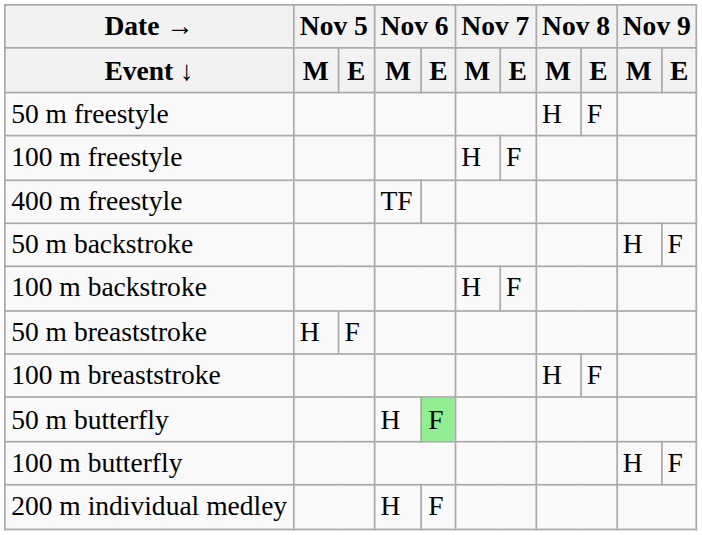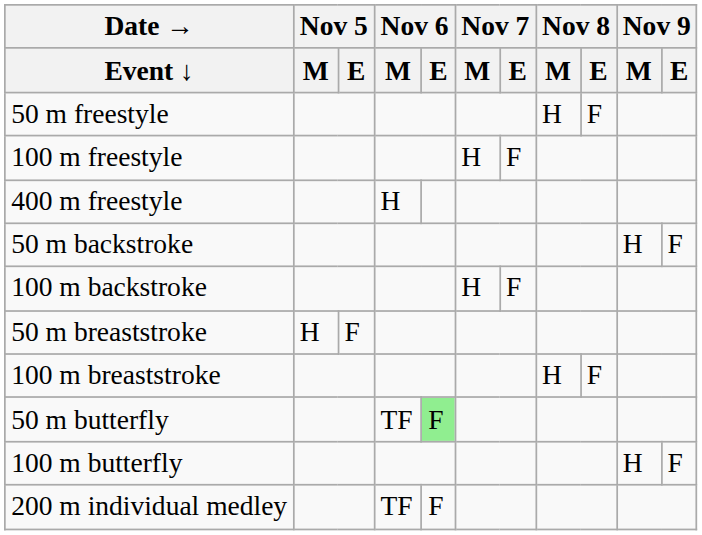 <table class="wikitable swimming-schedule floatleft">
 <tr>
 <th>Date →</th>
 <th colspan="2">Nov 5</th>
 <th colspan="2">Nov 6</th>
 <th colspan="2">Nov 7</th>
 <th colspan="2">Nov 8</th>
 <th colspan="2">Nov 9</th>
 </tr>
 <tr>
 <th>Event   ↓</th>
 <th>M</th>
 <th>E</th>
 <th>M</th>
 <th>E</th>
 <th>M</th>
 <th>E</th>
 <th>M</th>
 <th>E</th>
 <th>M</th>
 <th>E</th>
 </tr>
 <tr>
 <td class="event">50 m freestyle</td>
 <td colspan=2></td>
 <td colspan=2></td>
 <td colspan=2></td>
 <td class="heats">H</td>
 <td class="final">F</td>
 <td colspan=2></td>
 </tr>
 <tr>
 <td class="event">100 m freestyle</td>
 <td colspan=2></td>
 <td colspan=2></td>
 <td class="heats">H</td>
 <td class="final">F</td>
 <td colspan=2></td>
 <td colspan=2></td>
 </tr>
 <tr>
 <td class="event">400 m freestyle</td>
 <td colspan=2></td>
-<td class="timed-final">TF</td>
+<td class="heats">H</td>
 <td></td>
 <td colspan=2></td>
 <td colspan=2></td>
 <td colspan=2></td>
 </tr>
 <tr>
 <td class="event">50 m backstroke</td>
 <td colspan=2></td>
 <td colspan=2></td>
 <td colspan=2></td>
 <td colspan=2></td>
 <td class="heats">H</td>
 <td class="final">F</td>
 </tr>
 <tr>
 <td class="event">100 m backstroke</td>
 <td colspan=2></td>
 <td colspan=2></td>
 <td class="heats">H</td>
 <td class="final">F</td>
 <td colspan=2></td>
 <td colspan=2></td>
 </tr>
 <tr>
 <td class="event">50 m breaststroke</td>
 <td class="heats">H</td>
 <td class="final">F</td>
 <td colspan=2></td>
 <td colspan=2></td>
 <td colspan=2></td>
 <td colspan=2></td>
 </tr>
 <tr>
 <td class="event">100 m breaststroke</td>
 <td colspan=2></td>
 <td colspan=2></td>
 <td colspan=2></td>
 <td class="heats">H</td>
 <td class="final">F</td>
 <td colspan=2></td>
 </tr>
 <tr>
 <td class="event">50 m butterfly</td>
 <td colspan=2></td>
-<td class="heats">H</td>
+<td class="timed-final">TF</td>
 <td class="final" style="background: lightgreen;">F</td>
 <td colspan=2></td>
 <td colspan=2></td>
 <td colspan=2></td>
 </tr>
 <tr>
 <td class="event">100 m butterfly</td>
 <td colspan=2></td>
 <td colspan=2></td>
 <td colspan=2></td>
 <td colspan=2></td>
 <td class="heats">H</td>
 <td class="final">F</td>
 </tr>
 <tr>
 <td class="event">200 m individual medley</td>
 <td colspan=2></td>
-<td class="heats">H</td>
+<td class="timed-final">TF</td>
 <td class="final">F</td>
 <td colspan=2></td>
 <td colspan=2></td>
 <td colspan=2></td>
 </tr>
 </table>
